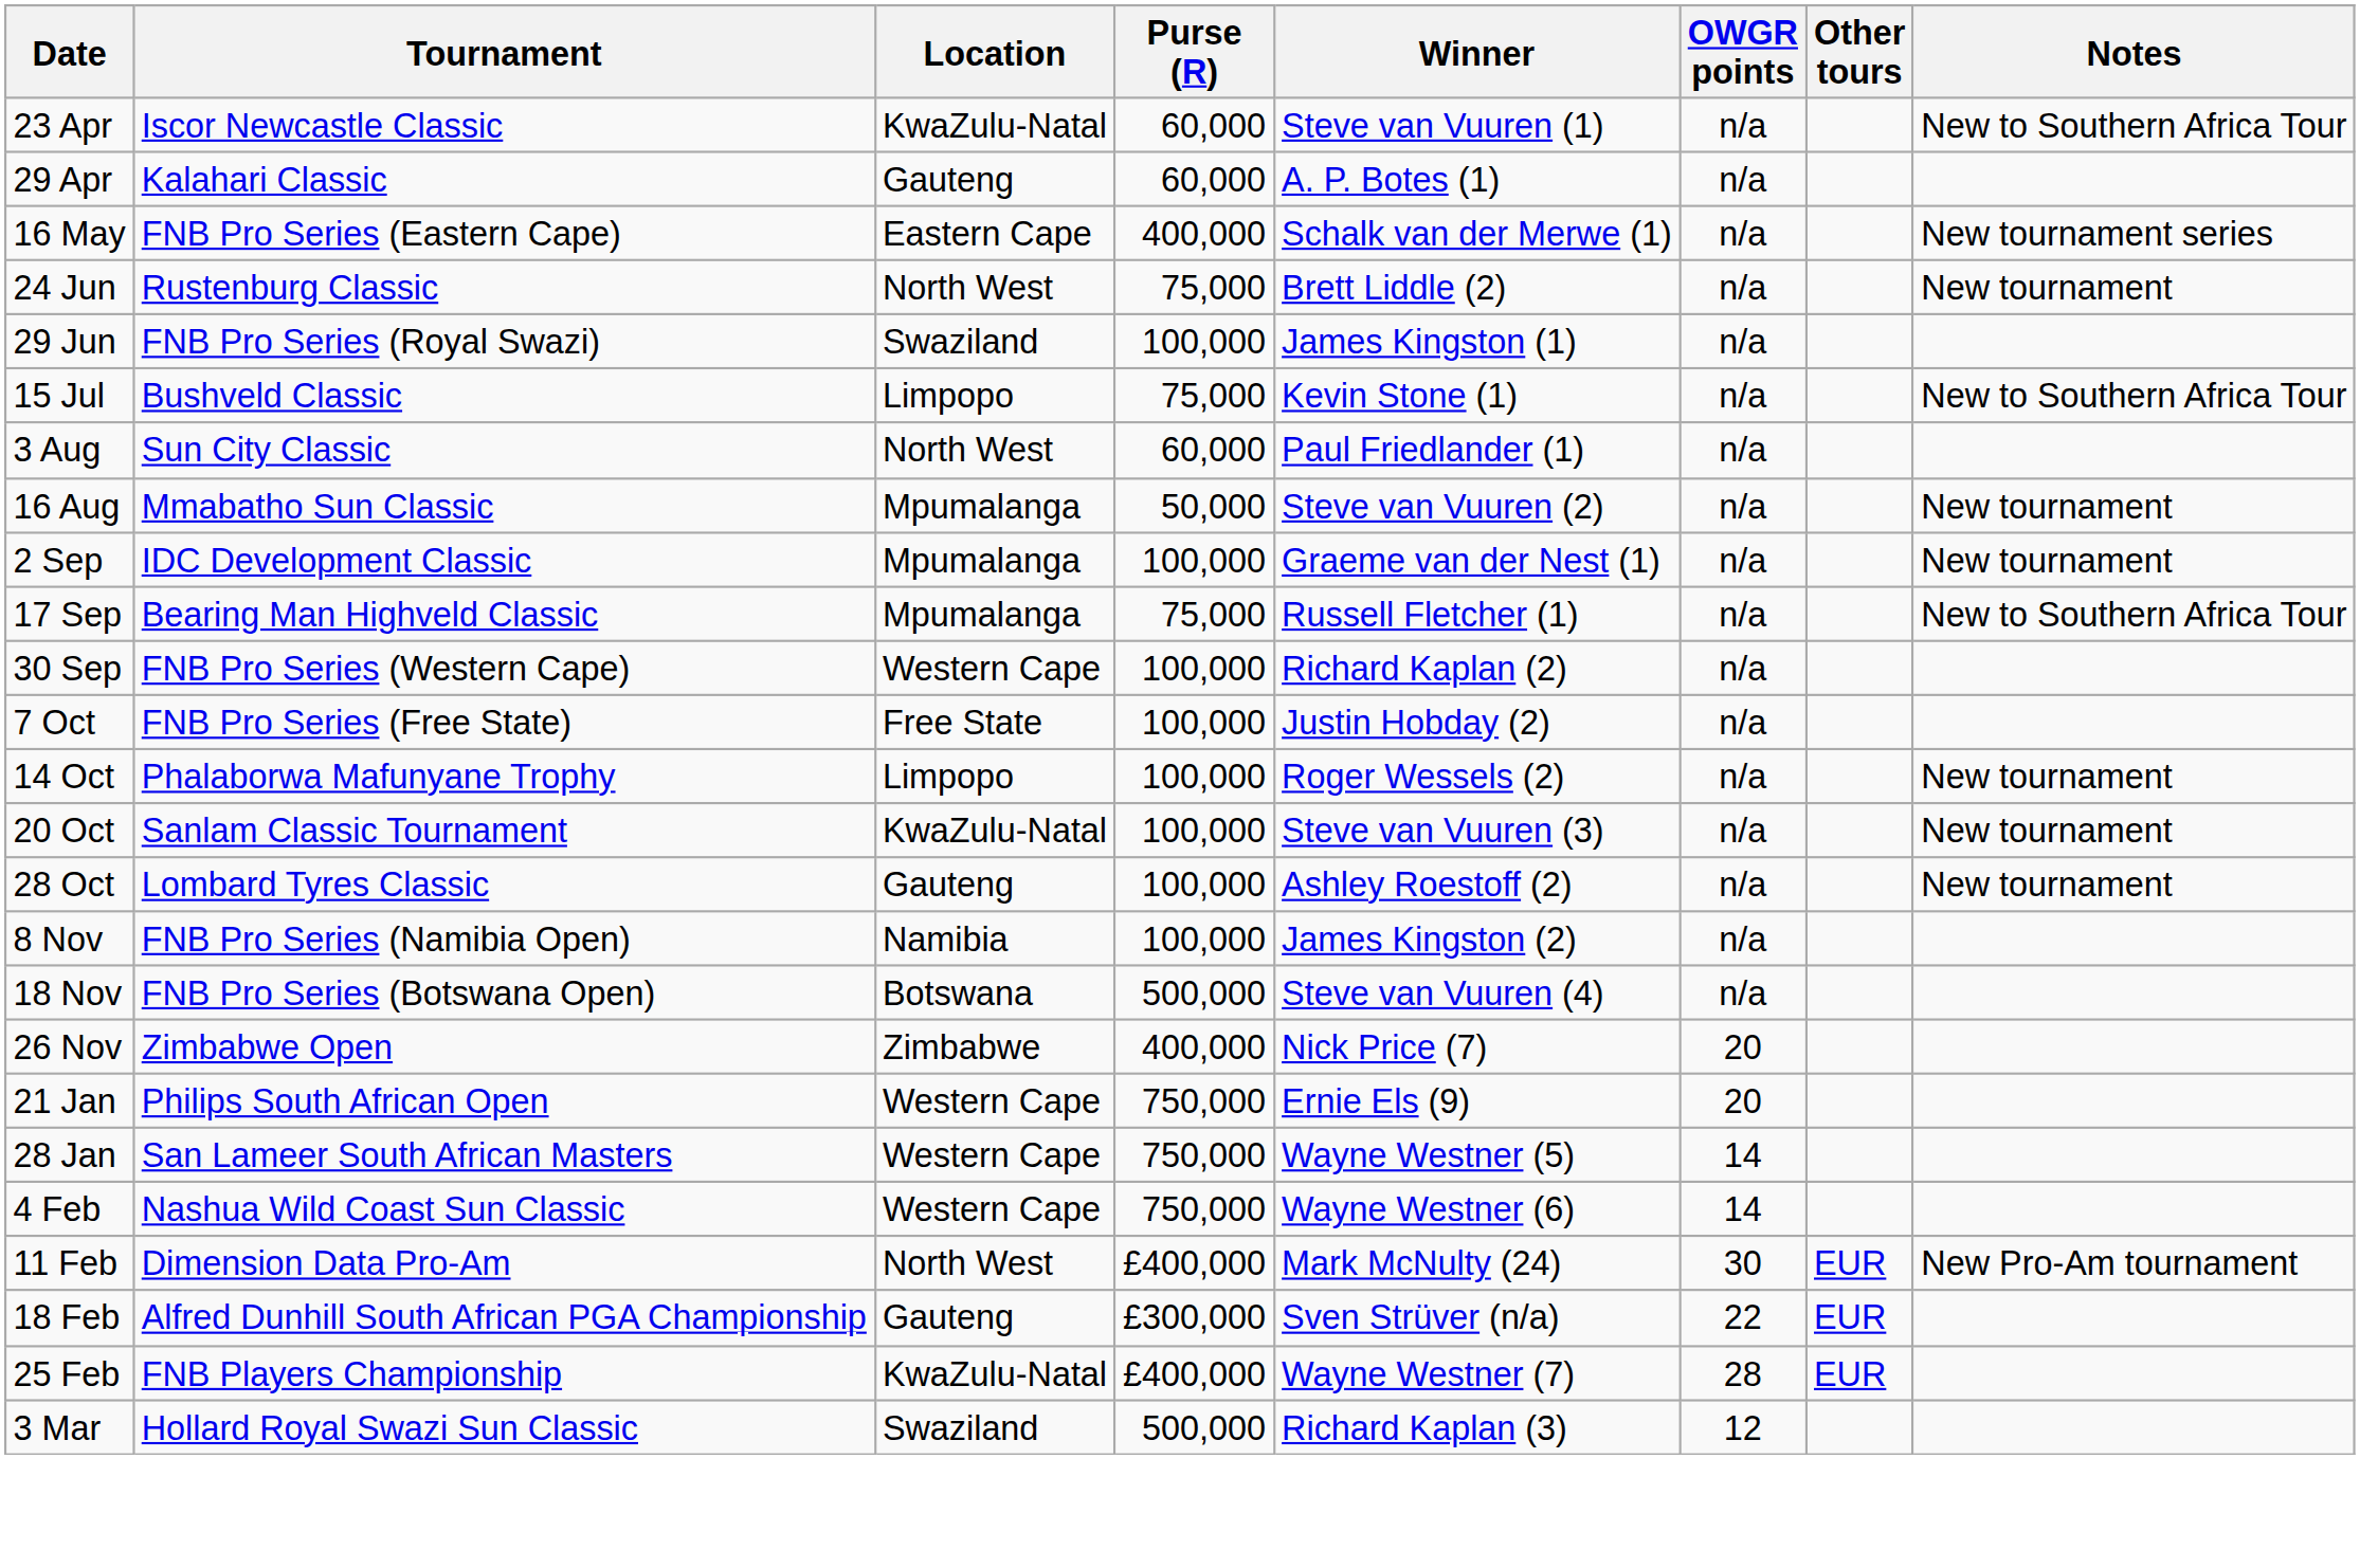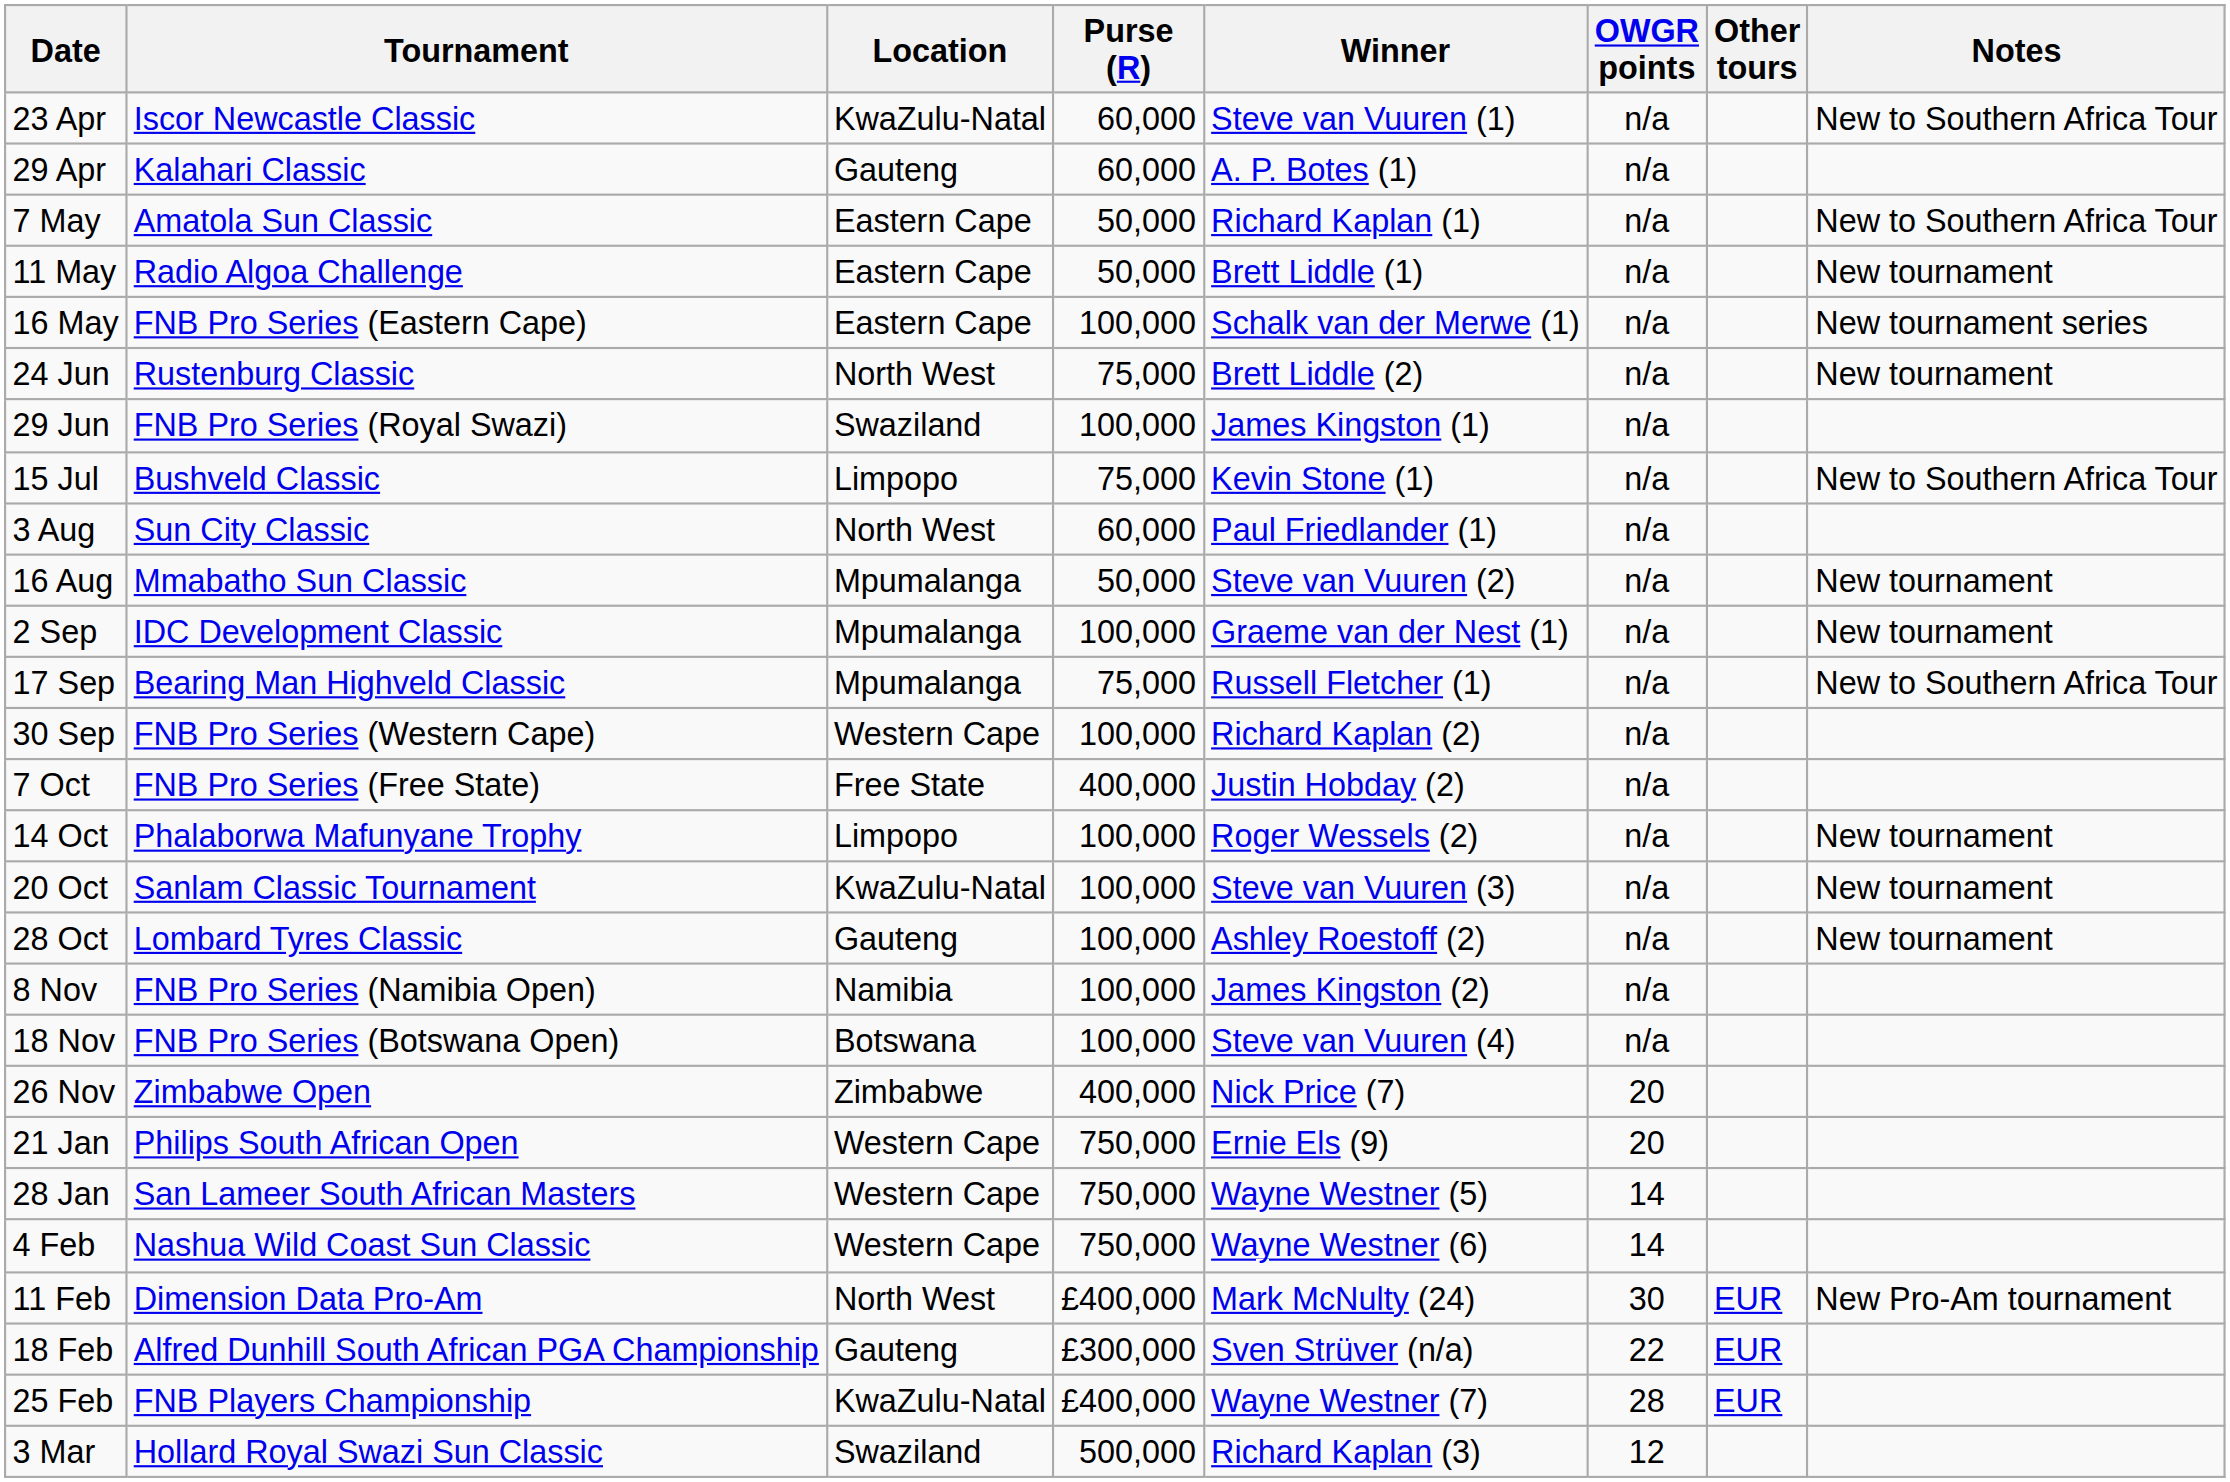 <table class="wikitable" style="font-size:95%">
 <tr>
 <th>Date</th>
 <th>Tournament</th>
 <th>Location</th>
 <th>Purse<br>(<a href='#'>R</a>)</th>
 <th>Winner</th>
 <th><a href='#'>OWGR</a><br>points</th>
 <th>Other<br>tours</th>
 <th>Notes</th>
 </tr>
 <tr>
 <td>23 Apr</td>
 <td><a href='#'>Iscor Newcastle Classic</a></td>
 <td>KwaZulu-Natal</td>
 <td align=right>60,000</td>
 <td> <a href='#'>Steve van Vuuren</a> (1)</td>
 <td align=center>n/a</td>
 <td></td>
 <td>New to Southern Africa Tour</td>
 </tr>
 <tr>
 <td>29 Apr</td>
 <td><a href='#'>Kalahari Classic</a></td>
 <td>Gauteng</td>
 <td align=right>60,000</td>
 <td> <a href='#'>A. P. Botes</a> (1)</td>
 <td align=center>n/a</td>
 <td></td>
 <td></td>
 </tr>
 <tr>
+<td>7 May</td>
+<td><a href='#'>Amatola Sun Classic</a></td>
+<td>Eastern Cape</td>
+<td align=right>50,000</td>
+<td> <a href='#'>Richard Kaplan</a> (1)</td>
+<td align=center>n/a</td>
+<td></td>
+<td>New to Southern Africa Tour</td>
+</tr>
+<tr>
+<td>11 May</td>
+<td><a href='#'>Radio Algoa Challenge</a></td>
+<td>Eastern Cape</td>
+<td align=right>50,000</td>
+<td> <a href='#'>Brett Liddle</a> (1)</td>
+<td align=center>n/a</td>
+<td></td>
+<td>New tournament</td>
+</tr>
+<tr>
 <td>16 May</td>
 <td><a href='#'>FNB Pro Series</a> (Eastern Cape)</td>
 <td>Eastern Cape</td>
-<td align=right>400,000</td>
+<td align=right>100,000</td>
 <td> <a href='#'>Schalk van der Merwe</a> (1)</td>
 <td align=center>n/a</td>
 <td></td>
 <td>New tournament series</td>
 </tr>
 <tr>
 <td>24 Jun</td>
 <td><a href='#'>Rustenburg Classic</a></td>
 <td>North West</td>
 <td align=right>75,000</td>
 <td> <a href='#'>Brett Liddle</a> (2)</td>
 <td align=center>n/a</td>
 <td></td>
 <td>New tournament</td>
 </tr>
 <tr>
 <td>29 Jun</td>
 <td><a href='#'>FNB Pro Series</a> (Royal Swazi)</td>
 <td>Swaziland</td>
 <td align=right>100,000</td>
 <td> <a href='#'>James Kingston</a> (1)</td>
 <td align=center>n/a</td>
 <td></td>
 <td></td>
 </tr>
 <tr>
 <td>15 Jul</td>
 <td><a href='#'>Bushveld Classic</a></td>
 <td>Limpopo</td>
 <td align=right>75,000</td>
 <td> <a href='#'>Kevin Stone</a> (1)</td>
 <td align=center>n/a</td>
 <td></td>
 <td>New to Southern Africa Tour</td>
 </tr>
 <tr>
 <td>3 Aug</td>
 <td><a href='#'>Sun City Classic</a></td>
 <td>North West</td>
 <td align=right>60,000</td>
 <td> <a href='#'>Paul Friedlander</a> (1)</td>
 <td align=center>n/a</td>
 <td></td>
 <td></td>
 </tr>
 <tr>
 <td>16 Aug</td>
 <td><a href='#'>Mmabatho Sun Classic</a></td>
 <td>Mpumalanga</td>
 <td align=right>50,000</td>
 <td> <a href='#'>Steve van Vuuren</a> (2)</td>
 <td align=center>n/a</td>
 <td></td>
 <td>New tournament</td>
 </tr>
 <tr>
 <td>2 Sep</td>
 <td><a href='#'>IDC Development Classic</a></td>
 <td>Mpumalanga</td>
 <td align=right>100,000</td>
 <td> <a href='#'>Graeme van der Nest</a> (1)</td>
 <td align=center>n/a</td>
 <td></td>
 <td>New tournament</td>
 </tr>
 <tr>
 <td>17 Sep</td>
 <td><a href='#'>Bearing Man Highveld Classic</a></td>
 <td>Mpumalanga</td>
 <td align=right>75,000</td>
 <td> <a href='#'>Russell Fletcher</a> (1)</td>
 <td align=center>n/a</td>
 <td></td>
 <td>New to Southern Africa Tour</td>
 </tr>
 <tr>
 <td>30 Sep</td>
 <td><a href='#'>FNB Pro Series</a> (Western Cape)</td>
 <td>Western Cape</td>
 <td align=right>100,000</td>
 <td> <a href='#'>Richard Kaplan</a> (2)</td>
 <td align=center>n/a</td>
 <td></td>
 <td></td>
 </tr>
 <tr>
 <td>7 Oct</td>
 <td><a href='#'>FNB Pro Series</a> (Free State)</td>
 <td>Free State</td>
-<td align=right>100,000</td>
+<td align=right>400,000</td>
 <td> <a href='#'>Justin Hobday</a> (2)</td>
 <td align=center>n/a</td>
 <td></td>
 <td></td>
 </tr>
 <tr>
 <td>14 Oct</td>
 <td><a href='#'>Phalaborwa Mafunyane Trophy</a></td>
 <td>Limpopo</td>
 <td align=right>100,000</td>
 <td> <a href='#'>Roger Wessels</a> (2)</td>
 <td align=center>n/a</td>
 <td></td>
 <td>New tournament</td>
 </tr>
 <tr>
 <td>20 Oct</td>
 <td><a href='#'>Sanlam Classic Tournament</a></td>
 <td>KwaZulu-Natal</td>
 <td align=right>100,000</td>
 <td> <a href='#'>Steve van Vuuren</a> (3)</td>
 <td align=center>n/a</td>
 <td></td>
 <td>New tournament</td>
 </tr>
 <tr>
 <td>28 Oct</td>
 <td><a href='#'>Lombard Tyres Classic</a></td>
 <td>Gauteng</td>
 <td align=right>100,000</td>
 <td> <a href='#'>Ashley Roestoff</a> (2)</td>
 <td align=center>n/a</td>
 <td></td>
 <td>New tournament</td>
 </tr>
 <tr>
 <td>8 Nov</td>
 <td><a href='#'>FNB Pro Series</a> (Namibia Open)</td>
 <td>Namibia</td>
 <td align=right>100,000</td>
 <td> <a href='#'>James Kingston</a> (2)</td>
 <td align=center>n/a</td>
 <td></td>
 <td></td>
 </tr>
 <tr>
 <td>18 Nov</td>
 <td><a href='#'>FNB Pro Series</a> (Botswana Open)</td>
 <td>Botswana</td>
-<td align=right>500,000</td>
+<td align=right>100,000</td>
 <td> <a href='#'>Steve van Vuuren</a> (4)</td>
 <td align=center>n/a</td>
 <td></td>
 <td></td>
 </tr>
 <tr>
 <td>26 Nov</td>
 <td><a href='#'>Zimbabwe Open</a></td>
 <td>Zimbabwe</td>
 <td align=right>400,000</td>
 <td> <a href='#'>Nick Price</a> (7)</td>
 <td align=center>20</td>
 <td></td>
 <td></td>
 </tr>
 <tr>
 <td>21 Jan</td>
 <td><a href='#'>Philips South African Open</a></td>
 <td>Western Cape</td>
 <td align=right>750,000</td>
 <td> <a href='#'>Ernie Els</a> (9)</td>
 <td align=center>20</td>
 <td></td>
 <td></td>
 </tr>
 <tr>
 <td>28 Jan</td>
 <td><a href='#'>San Lameer South African Masters</a></td>
 <td>Western Cape</td>
 <td align=right>750,000</td>
 <td> <a href='#'>Wayne Westner</a> (5)</td>
 <td align=center>14</td>
 <td></td>
 <td></td>
 </tr>
 <tr>
 <td>4 Feb</td>
 <td><a href='#'>Nashua Wild Coast Sun Classic</a></td>
 <td>Western Cape</td>
 <td align=right>750,000</td>
 <td> <a href='#'>Wayne Westner</a> (6)</td>
 <td align=center>14</td>
 <td></td>
 <td></td>
 </tr>
 <tr>
 <td>11 Feb</td>
 <td><a href='#'>Dimension Data Pro-Am</a></td>
 <td>North West</td>
 <td align=right>£400,000</td>
 <td> <a href='#'>Mark McNulty</a> (24)</td>
 <td align=center>30</td>
 <td><a href='#'>EUR</a></td>
 <td>New Pro-Am tournament</td>
 </tr>
 <tr>
 <td>18 Feb</td>
 <td><a href='#'>Alfred Dunhill South African PGA Championship</a></td>
 <td>Gauteng</td>
 <td align=right>£300,000</td>
 <td> <a href='#'>Sven Strüver</a> (n/a)</td>
 <td align=center>22</td>
 <td><a href='#'>EUR</a></td>
 <td></td>
 </tr>
 <tr>
 <td>25 Feb</td>
 <td><a href='#'>FNB Players Championship</a></td>
 <td>KwaZulu-Natal</td>
 <td align=right>£400,000</td>
 <td> <a href='#'>Wayne Westner</a> (7)</td>
 <td align=center>28</td>
 <td><a href='#'>EUR</a></td>
 <td></td>
 </tr>
 <tr>
 <td>3 Mar</td>
 <td><a href='#'>Hollard Royal Swazi Sun Classic</a></td>
 <td>Swaziland</td>
 <td align=right>500,000</td>
 <td> <a href='#'>Richard Kaplan</a> (3)</td>
 <td align=center>12</td>
 <td></td>
 <td></td>
 </tr>
 </table>
